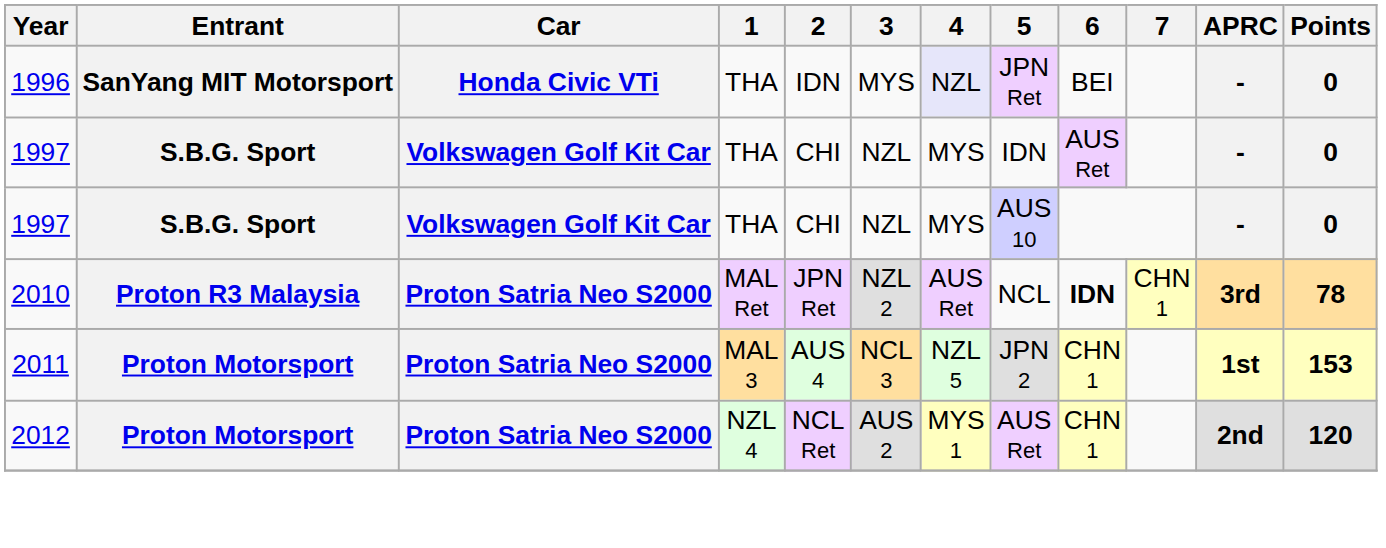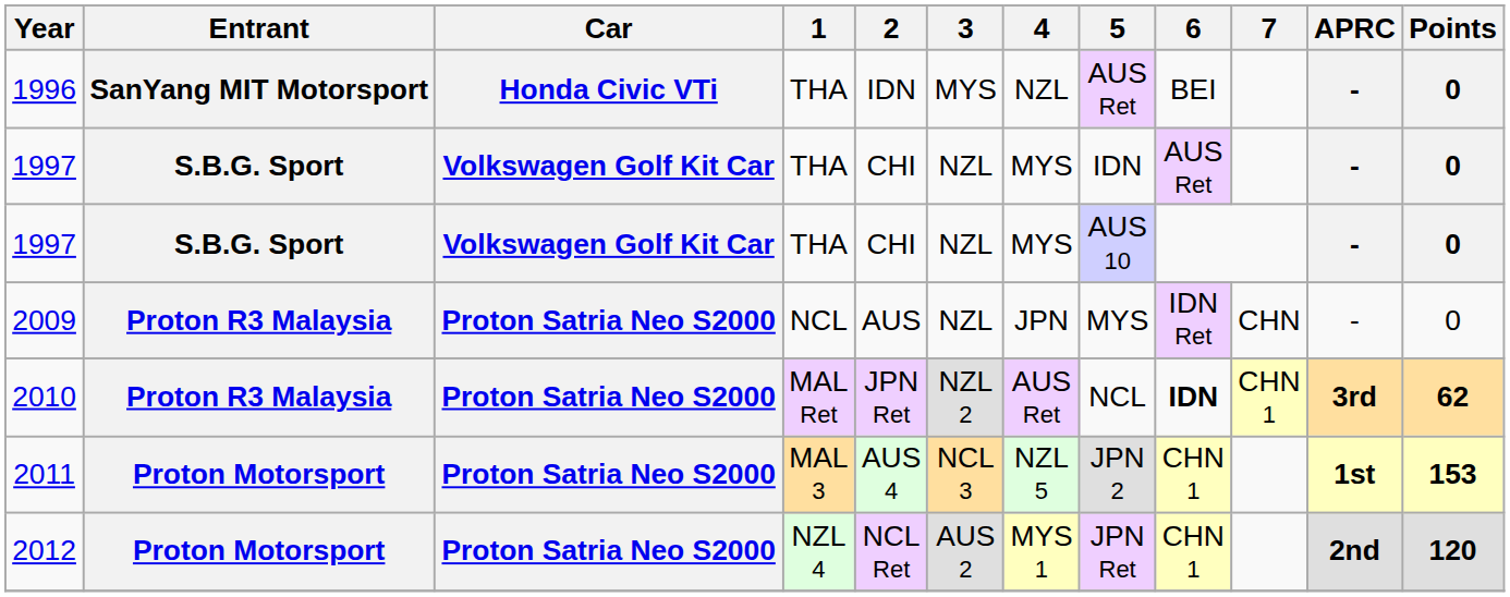 <table class="wikitable" style="text-align:center; font-size:85%">
 <tr>
 <th>Year</th>
 <th>Entrant</th>
 <th>Car</th>
 <th>1</th>
 <th>2</th>
 <th>3</th>
 <th>4</th>
 <th>5</th>
 <th>6</th>
 <th>7</th>
 <th>APRC</th>
 <th>Points</th>
 </tr>
 <tr>
 <td><a href='#'>1996</a></td>
 <th nowrap>SanYang MIT Motorsport</th>
 <th nowrap><a href='#'>Honda Civic VTi</a></th>
 <td>THA</td>
 <td>IDN</td>
 <td>MYS</td>
-<td style="background: lavender;">NZL</td>
-<td style="background:#EFCFFF;">JPN<br><small>Ret</small></td>
+<td>NZL</td>
+<td style="background:#EFCFFF;">AUS<br><small>Ret</small></td>
 <td>BEI</td>
 <td></td>
 <th>-</th>
 <th>0</th>
 </tr>
 <tr>
 <td><a href='#'>1997</a></td>
 <th nowrap>S.B.G. Sport</th>
 <th nowrap><a href='#'>Volkswagen Golf Kit Car</a></th>
 <td>THA</td>
 <td>CHI</td>
 <td>NZL</td>
 <td>MYS</td>
 <td>IDN</td>
 <td style="background:#EFCFFF;">AUS<br><small>Ret</small></td>
 <td></td>
 <th>-</th>
 <th>0</th>
 </tr>
 <tr>
 <td><a href='#'>1997</a></td>
 <th nowrap>S.B.G. Sport</th>
 <th nowrap><a href='#'>Volkswagen Golf Kit Car</a></th>
 <td>THA</td>
 <td>CHI</td>
 <td>NZL</td>
 <td>MYS</td>
 <td style="background:#CFCFFF;">AUS<br><small>10</small></td>
 <td colspan=2></td>
 <th>-</th>
 <th>0</th>
 </tr>
 <tr>
+<td><a href='#'>2009</a></td>
+<th nowrap><a href='#'>Proton R3 Malaysia</a></th>
+<th nowrap><a href='#'>Proton Satria Neo S2000</a></th>
+<td>NCL</td>
+<td>AUS</td>
+<td>NZL</td>
+<td>JPN</td>
+<td>MYS</td>
+<td style="background:#EFCFFF;">IDN<br><small>Ret</small></td>
+<td>CHN</td>
+<td>-</td>
+<td>0</td>
+</tr>
+<tr>
 <td><a href='#'>2010</a></td>
 <th nowrap><a href='#'>Proton R3 Malaysia</a></th>
 <th nowrap><a href='#'>Proton Satria Neo S2000</a></th>
 <td style="background:#EFCFFF;">MAL<br><small>Ret</small></td>
 <td style="background:#EFCFFF;">JPN<br><small>Ret</small></td>
 <td style="background:#DFDFDF;">NZL<br><small>2</small></td>
 <td style="background:#EFCFFF;">AUS<br><small>Ret</small></td>
 <td>NCL</td>
 <td><strong>IDN</strong></td>
 <td style="background:#FFFFBF;">CHN<br><small>1</small></td>
 <td style="background:#FFDF9F;"><strong>3rd</strong></td>
-<td style="background:#FFDF9F;"><strong>78</strong></td>
+<td style="background:#FFDF9F;"><strong>62</strong></td>
 </tr>
 <tr>
 <td><a href='#'>2011</a></td>
 <th nowrap><a href='#'>Proton Motorsport</a></th>
 <th nowrap><a href='#'>Proton Satria Neo S2000</a></th>
 <td style="background:#FFDF9F;">MAL<br><small>3</small></td>
 <td style="background:#DFFFDF;">AUS<br><small>4</small></td>
 <td style="background:#FFDF9F;">NCL<br><small>3</small></td>
 <td style="background:#DFFFDF;">NZL<br><small>5</small></td>
 <td style="background:#DFDFDF;">JPN<br><small>2</small></td>
 <td style="background:#FFFFBF;">CHN<br><small>1</small></td>
 <td></td>
 <td style="background:#FFFFBF;"><strong>1st</strong></td>
 <td style="background:#FFFFBF;"><strong>153</strong></td>
 </tr>
 <tr>
 <td><a href='#'>2012</a></td>
 <th nowrap><a href='#'>Proton Motorsport</a></th>
 <th nowrap><a href='#'>Proton Satria Neo S2000</a></th>
 <td style="background:#DFFFDF;">NZL<br><small>4</small></td>
 <td style="background:#EFCFFF;">NCL<br><small>Ret</small></td>
 <td style="background:#DFDFDF;">AUS<br><small>2</small></td>
 <td style="background:#FFFFBF;">MYS<br><small>1</small></td>
-<td style="background:#EFCFFF;">AUS<br><small>Ret</small></td>
+<td style="background:#EFCFFF;">JPN<br><small>Ret</small></td>
 <td style="background:#FFFFBF;">CHN<br><small>1</small></td>
 <td></td>
 <td style="background:#DFDFDF;"><strong>2nd</strong></td>
 <td style="background:#DFDFDF;"><strong>120</strong></td>
 </tr>
 <tr>
 </tr>
 </table>
